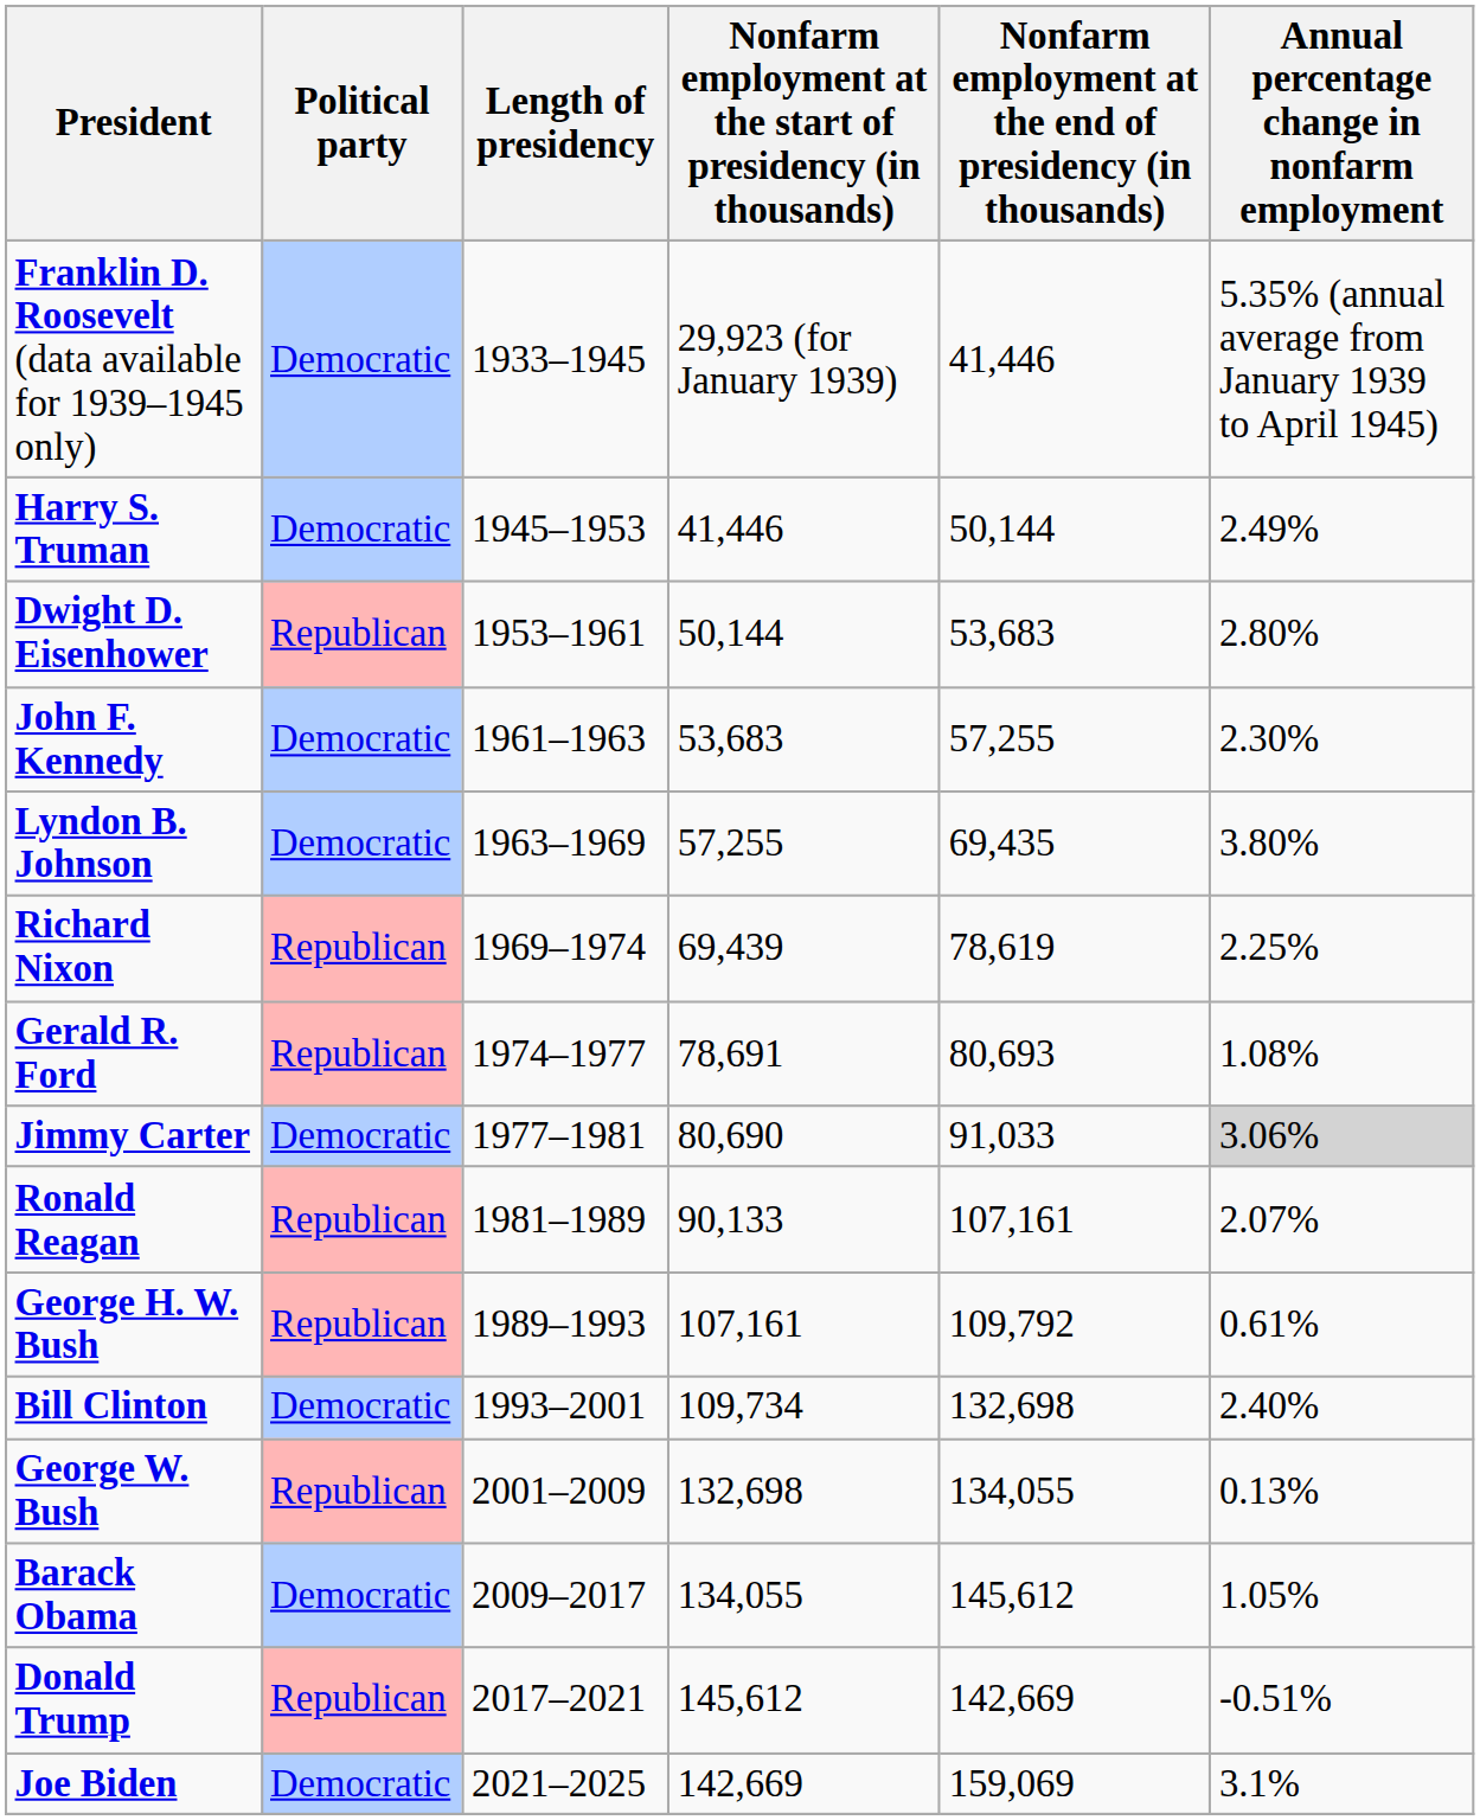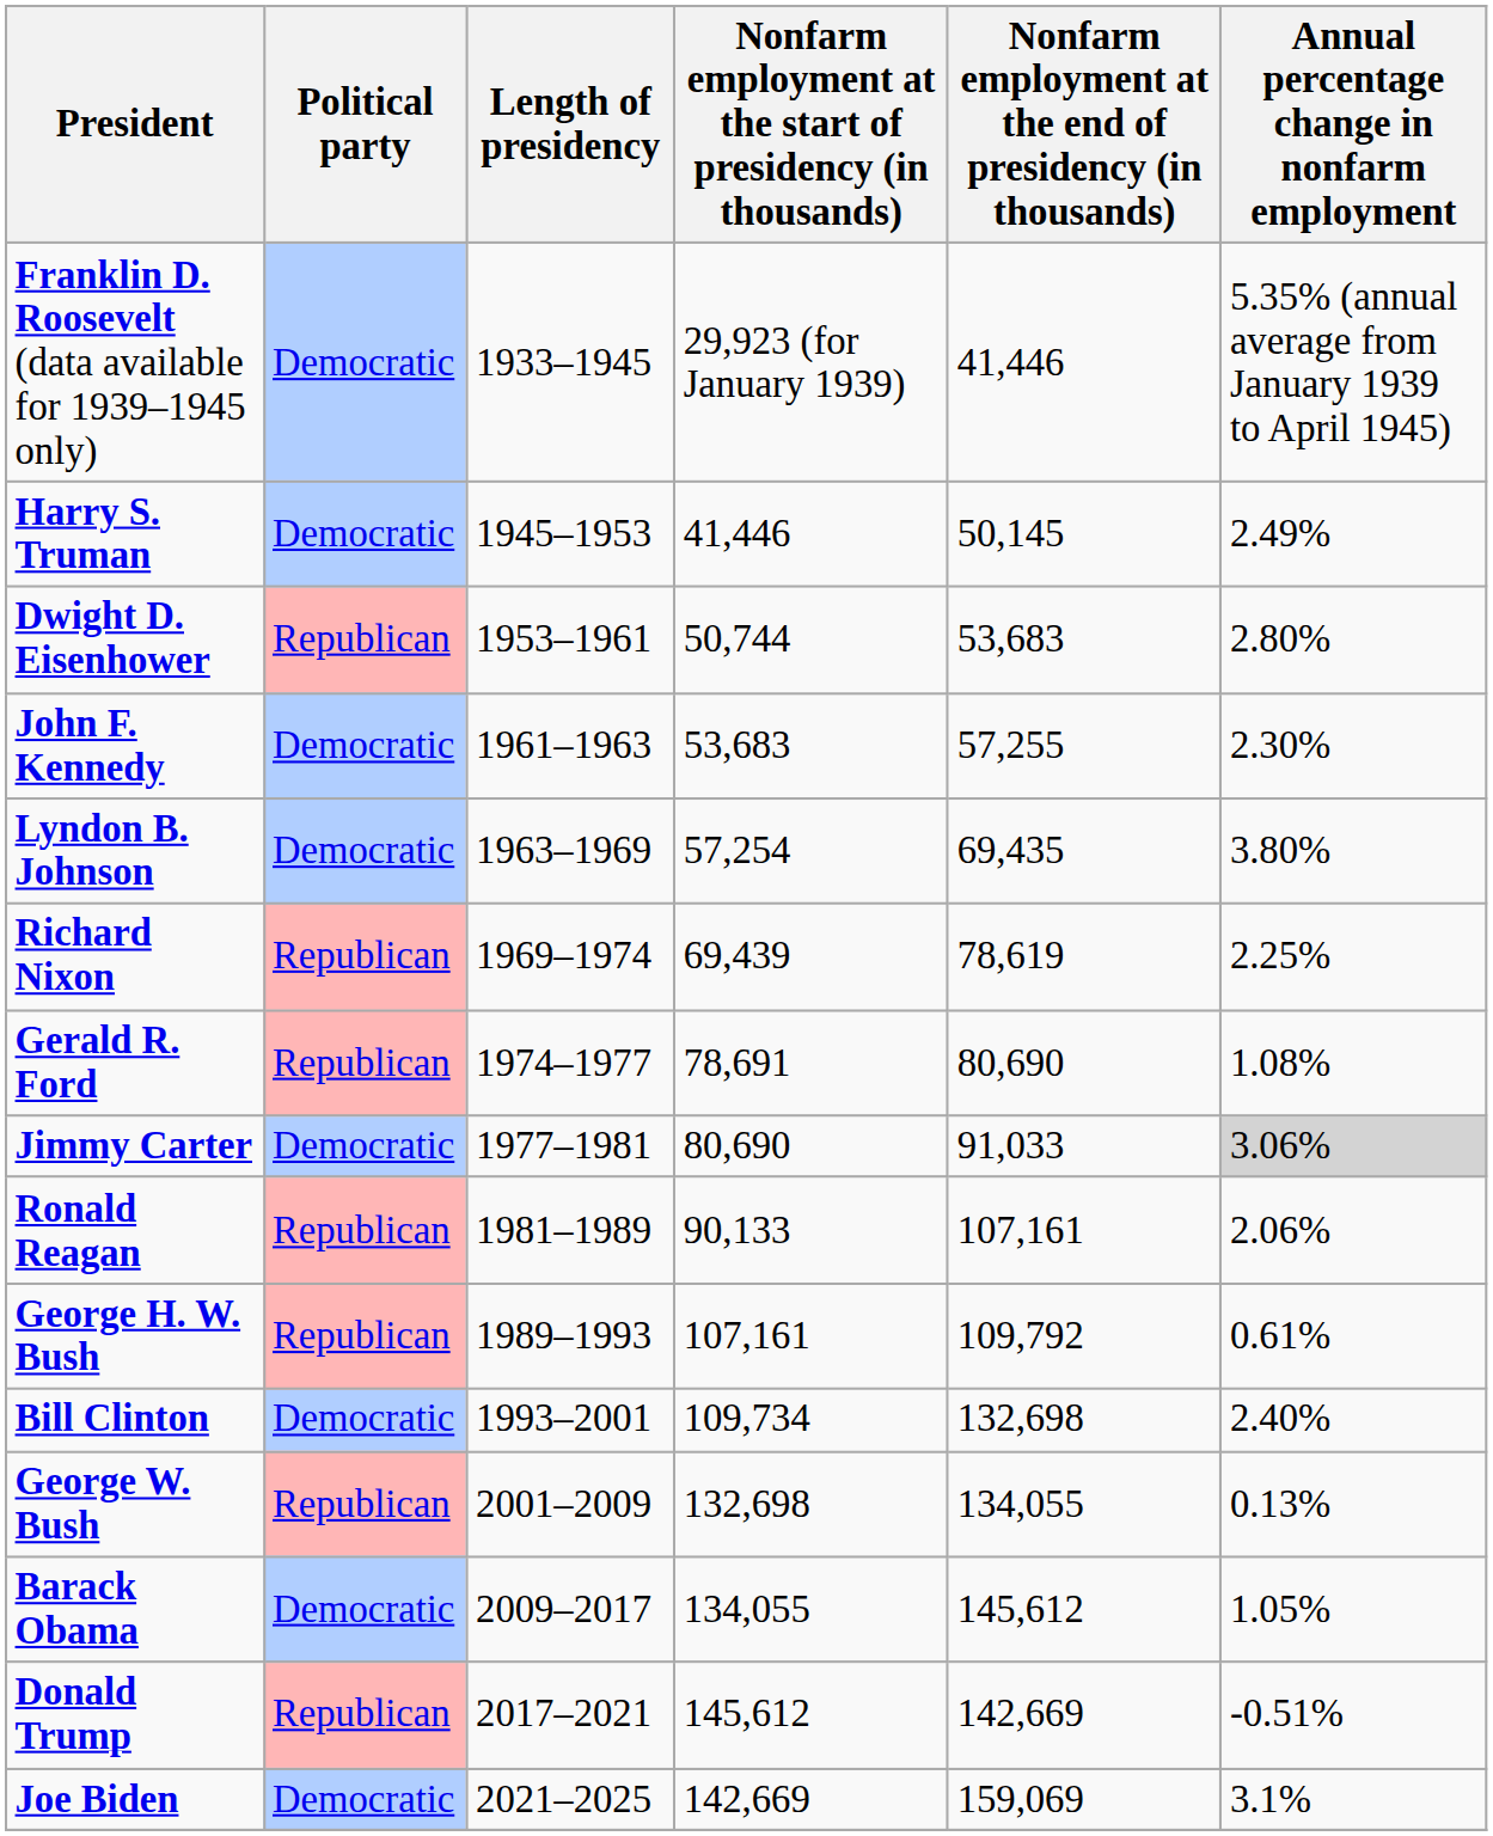 <table class="wikitable sortable">
 <tr>
 <th>President</th>
 <th>Political party</th>
 <th>Length of presidency</th>
 <th>Nonfarm employment at the start of presidency (in thousands)</th>
 <th>Nonfarm employment at the end of presidency (in thousands)</th>
 <th>Annual percentage change in nonfarm employment</th>
 </tr>
 <tr>
 <td><strong><a href='#'>Franklin D. Roosevelt</a></strong> (data available for 1939–1945 only)</td>
 <td style="background:#B0CEFF"><a href='#'>Democratic</a></td>
 <td>1933–1945</td>
 <td>29,923 (for January 1939)</td>
 <td>41,446</td>
 <td>5.35% (annual average from January 1939 to April 1945)</td>
 </tr>
 <tr>
 <td><strong><a href='#'>Harry S. Truman</a></strong></td>
 <td style="background:#B0CEFF"><a href='#'>Democratic</a></td>
 <td>1945–1953</td>
 <td>41,446</td>
-<td>50,144</td>
+<td>50,145</td>
 <td>2.49%</td>
 </tr>
 <tr>
 <td><strong><a href='#'>Dwight D. Eisenhower</a></strong></td>
 <td style="background:#FFB6B6"><a href='#'>Republican</a></td>
 <td>1953–1961</td>
-<td>50,144</td>
+<td>50,744</td>
 <td>53,683</td>
 <td>2.80%</td>
 </tr>
 <tr>
 <td><strong><a href='#'>John F. Kennedy</a></strong></td>
 <td style="background:#B0CEFF"><a href='#'>Democratic</a></td>
 <td>1961–1963</td>
 <td>53,683</td>
 <td>57,255</td>
 <td>2.30%</td>
 </tr>
 <tr>
 <td><strong><a href='#'>Lyndon B. Johnson</a></strong></td>
 <td style="background:#B0CEFF"><a href='#'>Democratic</a></td>
 <td>1963–1969</td>
-<td>57,255</td>
+<td>57,254</td>
 <td>69,435</td>
 <td>3.80%</td>
 </tr>
 <tr>
 <td><strong><a href='#'>Richard Nixon</a></strong></td>
 <td style="background:#FFB6B6"><a href='#'>Republican</a></td>
 <td>1969–1974</td>
 <td>69,439</td>
 <td>78,619</td>
 <td>2.25%</td>
 </tr>
 <tr>
 <td><strong><a href='#'>Gerald R. Ford</a></strong></td>
 <td style="background:#FFB6B6"><a href='#'>Republican</a></td>
 <td>1974–1977</td>
 <td>78,691</td>
-<td>80,693</td>
+<td>80,690</td>
 <td>1.08%</td>
 </tr>
 <tr>
 <td><strong><a href='#'>Jimmy Carter</a></strong></td>
 <td style="background:#B0CEFF"><a href='#'>Democratic</a></td>
 <td>1977–1981</td>
 <td>80,690</td>
 <td>91,033</td>
 <td style="background: lightgrey;">3.06%</td>
 </tr>
 <tr>
 <td><strong><a href='#'>Ronald Reagan</a></strong></td>
 <td style="background:#FFB6B6"><a href='#'>Republican</a></td>
 <td>1981–1989</td>
 <td>90,133</td>
 <td>107,161</td>
-<td>2.07%</td>
+<td>2.06%</td>
 </tr>
 <tr>
 <td><strong><a href='#'>George H. W. Bush</a></strong></td>
 <td style="background:#FFB6B6"><a href='#'>Republican</a></td>
 <td>1989–1993</td>
 <td>107,161</td>
 <td>109,792</td>
 <td>0.61%</td>
 </tr>
 <tr>
 <td><strong><a href='#'>Bill Clinton</a></strong></td>
 <td style="background:#B0CEFF"><a href='#'>Democratic</a></td>
 <td>1993–2001</td>
 <td>109,734</td>
 <td>132,698</td>
 <td>2.40%</td>
 </tr>
 <tr>
 <td><strong><a href='#'>George W. Bush</a></strong></td>
 <td style="background:#FFB6B6"><a href='#'>Republican</a></td>
 <td>2001–2009</td>
 <td>132,698</td>
 <td>134,055</td>
 <td>0.13%</td>
 </tr>
 <tr>
 <td><strong><a href='#'>Barack Obama</a></strong></td>
 <td style="background:#B0CEFF"><a href='#'>Democratic</a></td>
 <td>2009–2017</td>
 <td>134,055</td>
 <td>145,612</td>
 <td>1.05%</td>
 </tr>
 <tr>
 <td><strong><a href='#'>Donald Trump</a></strong></td>
 <td style="background:#FFB6B6"><a href='#'>Republican</a></td>
 <td>2017–2021</td>
 <td>145,612</td>
 <td>142,669</td>
 <td>-0.51%</td>
 </tr>
 <tr>
 <td><strong><a href='#'>Joe Biden</a></strong></td>
 <td style="background:#B0CEFF"><a href='#'>Democratic</a></td>
 <td>2021–2025</td>
 <td>142,669</td>
 <td>159,069</td>
 <td>3.1%</td>
 </tr>
 <tr>
 </tr>
 </table>
